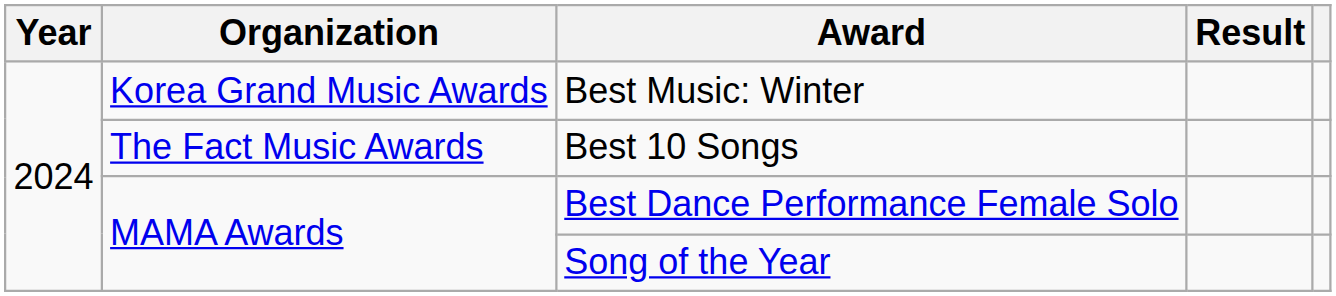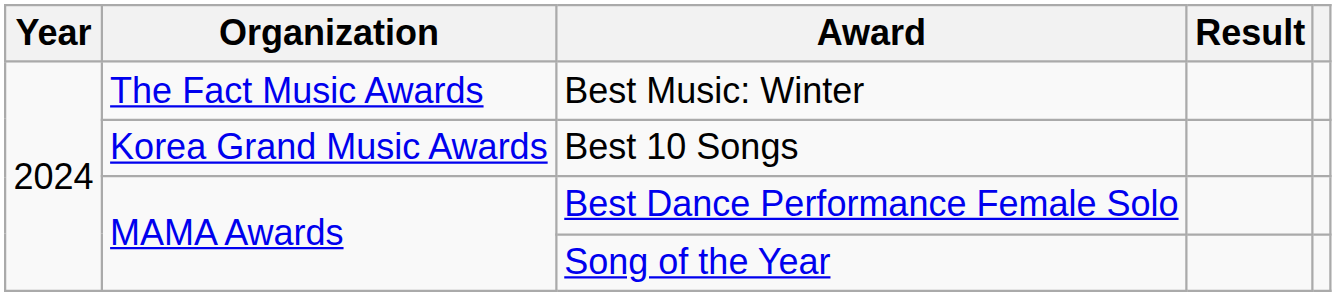 <table class="wikitable plainrowheaders">
 <tr align=center>
 <th scope="col">Year</th>
 <th scope="col">Organization</th>
 <th scope="col">Award</th>
 <th scope="col">Result</th>
 <th scope="col"></th>
 </tr>
 <tr>
 <td style="text-align:center" rowspan="4">2024</td>
-<td><a href='#'>Korea Grand Music Awards</a></td>
+<td><a href='#'>The Fact Music Awards</a></td>
 <td>Best Music: Winter</td>
 <td></td>
 <td style="text-align:center"></td>
 </tr>
 <tr>
-<td><a href='#'>The Fact Music Awards</a></td>
+<td><a href='#'>Korea Grand Music Awards</a></td>
 <td>Best 10 Songs</td>
 <td></td>
 <td style="text-align:center"></td>
 </tr>
 <tr>
 <td rowspan="2"><a href='#'>MAMA Awards</a></td>
 <td><a href='#'>Best Dance Performance Female Solo</a></td>
 <td></td>
 <td style="text-align:center"></td>
 </tr>
 <tr>
 <td><a href='#'>Song of the Year</a></td>
 <td></td>
 <td style="text-align:center"></td>
 </tr>
 </table>
